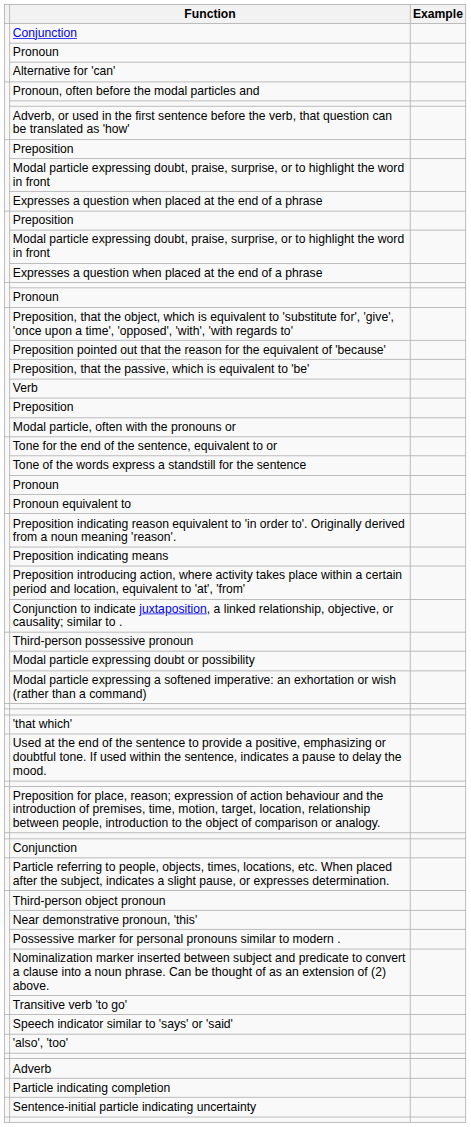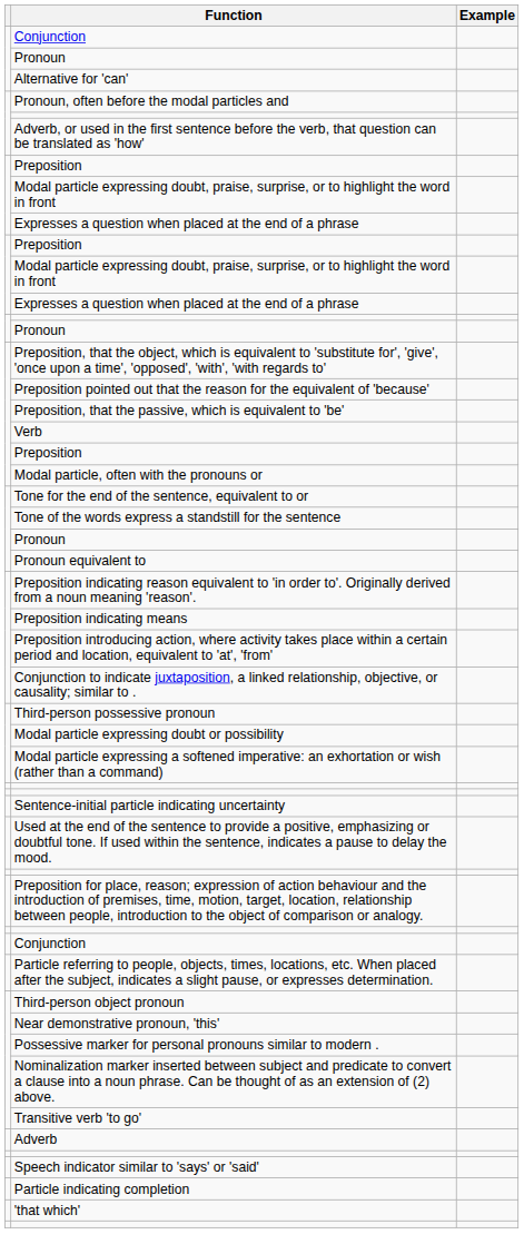 <table class="wikitable center">
 <tr>
 <th></th>
 <th>Function</th>
 <th>Example</th>
 </tr>
 <tr>
 <td rowspan="3"></td>
 <td><a href='#'>Conjunction</a></td>
 <td></td>
 </tr>
 <tr>
 <td>Pronoun</td>
 <td></td>
 </tr>
 <tr>
 <td>Alternative for 'can' </td>
 <td></td>
 </tr>
 <tr>
 <td rowspan="3"></td>
 <td>Pronoun, often before the modal particles  and </td>
 <td></td>
 </tr>
 <tr>
 <td></td>
 <td></td>
 </tr>
 <tr>
 <td>Adverb, or used in the first sentence before the verb, that question can be translated as 'how' </td>
 <td></td>
 </tr>
 <tr>
 <td rowspan="3"></td>
 <td>Preposition</td>
 <td></td>
 </tr>
 <tr>
 <td>Modal particle expressing doubt, praise, surprise, or to highlight the word in front</td>
 <td></td>
 </tr>
 <tr>
 <td>Expresses a question when placed at the end of a phrase</td>
 <td></td>
 </tr>
 <tr>
 <td rowspan="3"></td>
 <td>Preposition</td>
 <td></td>
 </tr>
 <tr>
 <td>Modal particle expressing doubt, praise, surprise, or to highlight the word in front</td>
 <td></td>
 </tr>
 <tr>
 <td>Expresses a question when placed at the end of a phrase</td>
 <td></td>
 </tr>
 <tr>
 <td rowspan="2"></td>
 <td></td>
 <td></td>
 </tr>
 <tr>
 <td>Pronoun</td>
 <td></td>
 </tr>
 <tr>
 <td rowspan="6"></td>
 <td>Preposition, that the object, which is equivalent to 'substitute for', 'give', 'once upon a time', 'opposed', 'with', 'with regards to'</td>
 <td></td>
 </tr>
 <tr>
 <td>Preposition pointed out that the reason for the equivalent of 'because'</td>
 <td></td>
 </tr>
 <tr>
 <td>Preposition, that the passive, which is equivalent to 'be'</td>
 <td></td>
 </tr>
 <tr>
 <td>Verb</td>
 <td></td>
 </tr>
 <tr>
 <td>Preposition</td>
 <td></td>
 </tr>
 <tr>
 <td>Modal particle, often with the pronouns  or </td>
 <td></td>
 </tr>
 <tr>
 <td rowspan="4"></td>
 <td>Tone for the end of the sentence, equivalent to  or </td>
 <td></td>
 </tr>
 <tr>
 <td>Tone of the words express a standstill for the sentence</td>
 <td></td>
 </tr>
 <tr>
 <td>Pronoun</td>
 <td></td>
 </tr>
 <tr>
 <td>Pronoun equivalent to </td>
 <td></td>
 </tr>
 <tr>
 <td rowspan="4"></td>
 <td>Preposition indicating reason equivalent to 'in order to'. Originally derived from a noun meaning 'reason'.</td>
 <td></td>
 </tr>
 <tr>
 <td>Preposition indicating means</td>
 <td></td>
 </tr>
 <tr>
 <td>Preposition introducing action, where activity takes place within a certain period and location, equivalent to 'at', 'from'</td>
 <td></td>
 </tr>
 <tr>
 <td>Conjunction to indicate <a href='#'>juxtaposition</a>, a linked relationship, objective, or causality; similar to .</td>
 <td></td>
 </tr>
 <tr>
 <td rowspan="3"></td>
 <td>Third-person possessive pronoun</td>
 <td></td>
 </tr>
 <tr>
 <td>Modal particle expressing doubt or possibility</td>
 <td></td>
 </tr>
 <tr>
 <td>Modal particle expressing a softened imperative: an exhortation or wish (rather than a command)</td>
 <td></td>
 </tr>
 <tr>
 <td></td>
 <td></td>
 <td></td>
 </tr>
 <tr>
 <td></td>
 <td></td>
 <td></td>
 </tr>
 <tr>
 <td></td>
-<td>'that which'</td>
+<td>Sentence-initial particle indicating uncertainty</td>
 <td></td>
 </tr>
 <tr>
 <td></td>
 <td>Used at the end of the sentence to provide a positive, emphasizing or doubtful tone. If used within the sentence, indicates a pause to delay the mood.</td>
 <td></td>
 </tr>
 <tr>
 <td></td>
 <td></td>
 <td></td>
 </tr>
 <tr>
 <td></td>
 <td>Preposition for place, reason; expression of action behaviour and the introduction of premises, time, motion, target, location, relationship between people, introduction to the object of comparison or analogy.</td>
 <td></td>
 </tr>
 <tr>
 <td></td>
 <td></td>
 <td></td>
 </tr>
 <tr>
 <td></td>
 <td>Conjunction</td>
 <td></td>
 </tr>
 <tr>
 <td></td>
 <td>Particle referring to people, objects, times, locations, etc. When placed after the subject, indicates a slight pause, or expresses determination.</td>
 <td></td>
 </tr>
 <tr>
 <td rowspan="5"></td>
 <td>Third-person object pronoun</td>
 <td></td>
 </tr>
 <tr>
 <td>Near demonstrative pronoun, 'this'</td>
 <td></td>
 </tr>
 <tr>
 <td>Possessive marker for personal pronouns similar to modern .</td>
 <td></td>
 </tr>
 <tr>
 <td>Nominalization marker inserted between subject and predicate to convert a clause into a noun phrase. Can be thought of as an extension of (2) above.</td>
 <td></td>
 </tr>
 <tr>
 <td>Transitive verb 'to go'</td>
 <td></td>
 </tr>
 <tr>
 <td></td>
-<td>Speech indicator similar to 'says' or 'said'</td>
-<td></td>
-</tr>
-<tr>
-<td></td>
-<td>'also', 'too'</td>
+<td>Adverb</td>
 <td></td>
 </tr>
 <tr>
 <td></td>
 <td></td>
 <td></td>
 </tr>
 <tr>
 <td></td>
-<td>Adverb</td>
+<td>Speech indicator similar to 'says' or 'said'</td>
 <td></td>
 </tr>
 <tr>
 <td></td>
 <td>Particle indicating completion</td>
 <td></td>
 </tr>
 <tr>
 <td></td>
-<td>Sentence-initial particle indicating uncertainty</td>
+<td>'that which'</td>
 <td></td>
 </tr>
 <tr>
 <td></td>
 <td></td>
 <td></td>
 </tr>
 </table>
